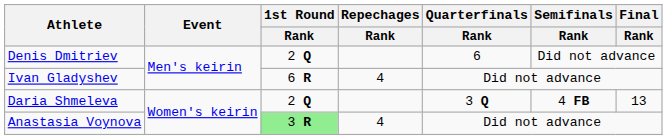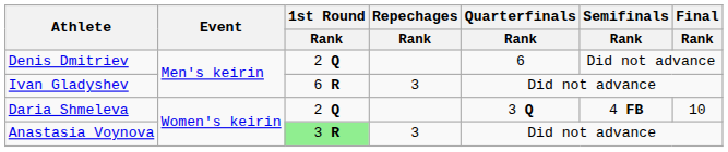 <table class="wikitable" style="text-align:center; font-size:90%">
 <tr>
 <th rowspan=2>Athlete</th>
 <th rowspan=2>Event</th>
 <th>1st Round</th>
 <th>Repechages</th>
 <th>Quarterfinals</th>
 <th>Semifinals</th>
 <th>Final</th>
 </tr>
 <tr style="font-size:95%">
 <th>Rank</th>
 <th>Rank</th>
 <th>Rank</th>
 <th>Rank</th>
 <th>Rank</th>
 </tr>
 <tr>
 <td align=left><a href='#'>Denis Dmitriev</a></td>
 <td align=left rowspan=2><a href='#'>Men's keirin</a></td>
 <td>2 <strong>Q</strong></td>
 <td></td>
 <td>6</td>
 <td colspan=2>Did not advance</td>
 </tr>
 <tr>
 <td align=left><a href='#'>Ivan Gladyshev</a></td>
 <td>6 <strong>R</strong></td>
-<td>4</td>
+<td>3</td>
 <td colspan=3>Did not advance</td>
 </tr>
 <tr>
 <td align=left><a href='#'>Daria Shmeleva</a></td>
 <td align=left rowspan=2><a href='#'>Women's keirin</a></td>
 <td>2 <strong>Q</strong></td>
 <td></td>
 <td>3 <strong>Q</strong></td>
 <td>4 <strong>FB</strong></td>
-<td>13</td>
+<td>10</td>
 </tr>
 <tr>
 <td align=left><a href='#'>Anastasia Voynova</a></td>
 <td style="background: lightgreen;">3 <strong>R</strong></td>
-<td>4</td>
+<td>3</td>
 <td colspan=3>Did not advance</td>
 </tr>
 </table>
